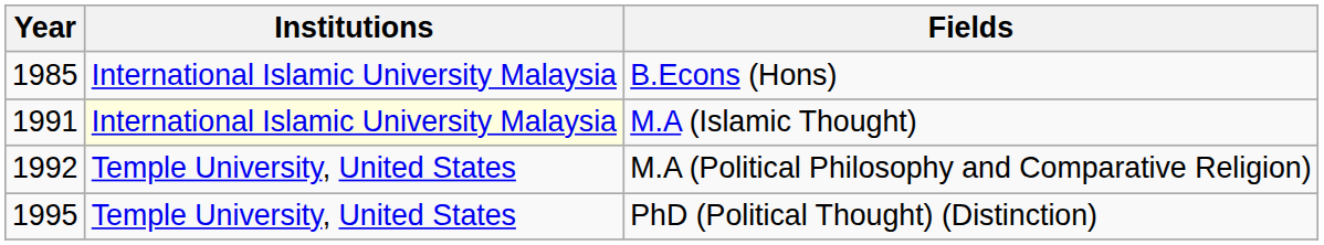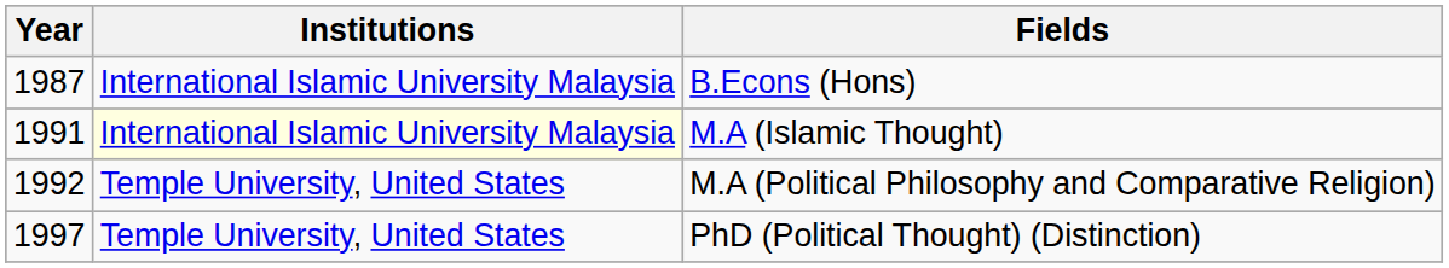 <table class="wikitable">
 <tr>
 <th>Year</th>
 <th>Institutions</th>
 <th>Fields</th>
 </tr>
 <tr>
-<td>1985</td>
+<td>1987</td>
 <td><a href='#'>International Islamic University Malaysia</a></td>
 <td><a href='#'>B.Econs</a> (Hons)</td>
 </tr>
 <tr>
 <td>1991</td>
 <td style="background: lightyellow;"><a href='#'>International Islamic University Malaysia</a></td>
 <td><a href='#'>M.A</a> (Islamic Thought)</td>
 </tr>
 <tr>
 <td>1992</td>
 <td><a href='#'>Temple University</a>, <a href='#'>United States</a></td>
 <td>M.A (Political Philosophy and Comparative Religion)</td>
 </tr>
 <tr>
-<td>1995</td>
+<td>1997</td>
 <td><a href='#'>Temple University</a>, <a href='#'>United States</a></td>
 <td>PhD (Political Thought) (Distinction)</td>
 </tr>
 </table>
